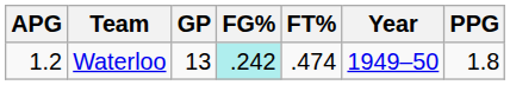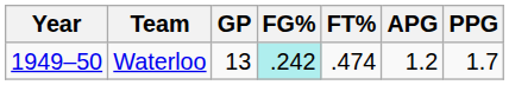 <table class="wikitable sortable" style="font-size:95%; text-align:right;">
 <tr>
-<th>APG</th>
+<th>Year</th>
 <th>Team</th>
 <th>GP</th>
 <th>FG%</th>
 <th>FT%</th>
-<th>Year</th>
+<th>APG</th>
 <th>PPG</th>
 </tr>
 <tr>
-<td>1.2</td>
+<td style="text-align:left;"><a href='#'>1949–50</a></td>
 <td style="text-align:left;"><a href='#'>Waterloo</a></td>
 <td>13</td>
 <td style="background: paleturquoise;">.242</td>
 <td>.474</td>
-<td style="text-align:left;"><a href='#'>1949–50</a></td>
-<td>1.8</td>
+<td>1.2</td>
+<td>1.7</td>
 </tr>
 </table>
